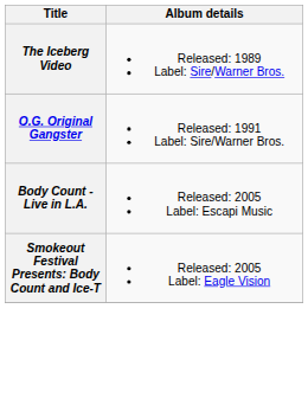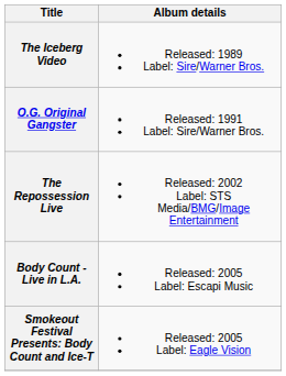 <table class="wikitable plainrowheaders" style="text-align:center;" border="1">
 <tr>
 <th scope="col" style="width:8em;">Title</th>
 <th scope="col" style="width:16em;">Album details</th>
 </tr>
 <tr>
 <th scope="row"><em>The Iceberg Video</em></th>
 <td><br><ul><li>Released: 1989</li><li>Label: <a href='#'>Sire</a>/<a href='#'>Warner Bros.</a></li></ul></td>
 </tr>
 <tr>
 <th scope="row"><em><a href='#'>O.G. Original Gangster</a></em></th>
 <td><br><ul><li>Released: 1991</li><li>Label: Sire/Warner Bros.</li></ul></td>
 </tr>
 <tr>
+<th scope="row"><em>The Repossession Live</em></th>
+<td><br><ul><li>Released: 2002</li><li>Label: STS Media/<a href='#'>BMG</a>/<a href='#'>Image Entertainment</a></li></ul></td>
+</tr>
+<tr>
 <th scope="row"><em>Body Count - Live in L.A.</em></th>
 <td><br><ul><li>Released: 2005</li><li>Label: Escapi Music</li></ul></td>
 </tr>
 <tr>
 <th scope="row"><em>Smokeout Festival Presents: Body Count and Ice-T</em></th>
 <td><br><ul><li>Released: 2005</li><li>Label: <a href='#'>Eagle Vision</a></li></ul></td>
 </tr>
 <tr>
 </tr>
 </table>
